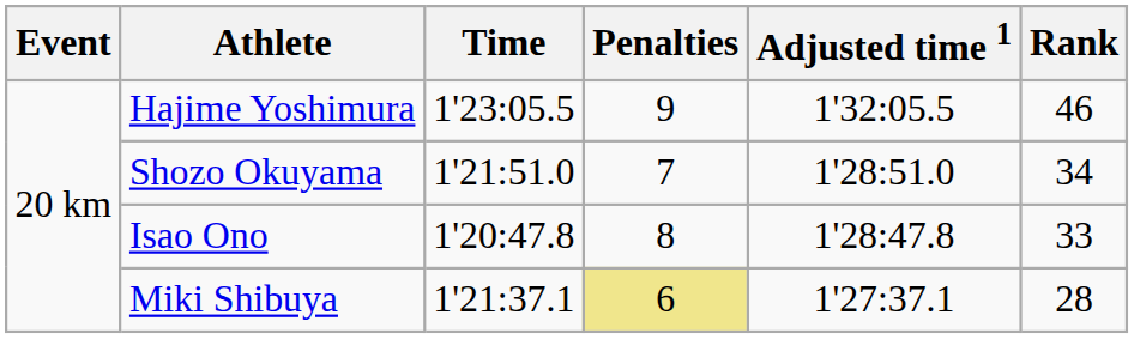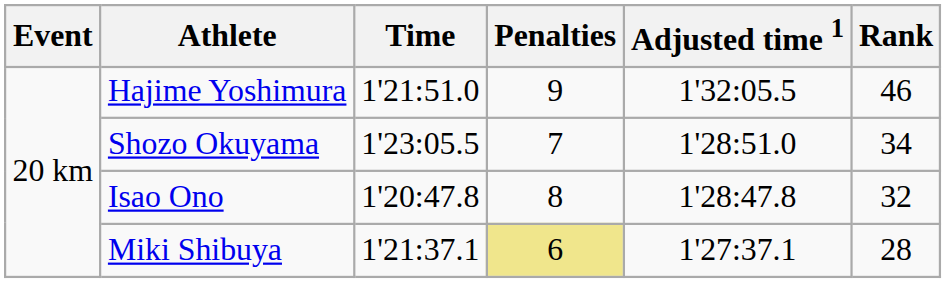 <table class="wikitable" style="font-size:90%">
 <tr>
 <th>Event</th>
 <th>Athlete</th>
 <th>Time</th>
 <th>Penalties</th>
 <th>Adjusted time <sup>1</sup></th>
 <th>Rank</th>
 </tr>
 <tr>
 <td rowspan="4">20 km</td>
 <td><a href='#'>Hajime Yoshimura</a></td>
-<td align="center">1'23:05.5</td>
+<td align="center">1'21:51.0</td>
 <td align="center">9</td>
 <td align="center">1'32:05.5</td>
 <td align="center">46</td>
 </tr>
 <tr>
 <td><a href='#'>Shozo Okuyama</a></td>
-<td align="center">1'21:51.0</td>
+<td align="center">1'23:05.5</td>
 <td align="center">7</td>
 <td align="center">1'28:51.0</td>
 <td align="center">34</td>
 </tr>
 <tr>
 <td><a href='#'>Isao Ono</a></td>
 <td align="center">1'20:47.8</td>
 <td align="center">8</td>
 <td align="center">1'28:47.8</td>
-<td align="center">33</td>
+<td align="center">32</td>
 </tr>
 <tr>
 <td><a href='#'>Miki Shibuya</a></td>
 <td align="center">1'21:37.1</td>
 <td align="center" style="background: khaki;">6</td>
 <td align="center">1'27:37.1</td>
 <td align="center">28</td>
 </tr>
 </table>
